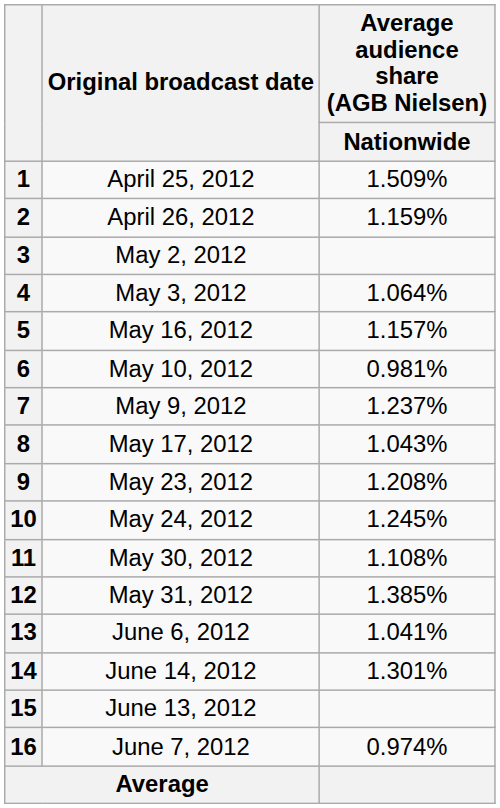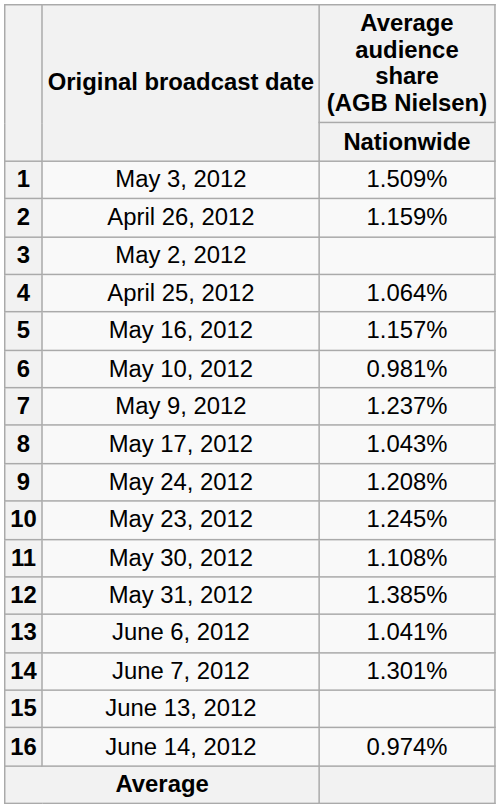 <table class="wikitable" style="text-align:center">
 <tr>
 <th rowspan="2"></th>
 <th rowspan="2">Original broadcast date</th>
 <th colspan="1">Average audience share<br>(AGB Nielsen)</th>
 </tr>
 <tr>
 <th width="110">Nationwide</th>
 </tr>
 <tr>
 <th>1</th>
-<td>April 25, 2012</td>
+<td>May 3, 2012</td>
 <td>1.509%</td>
 </tr>
 <tr>
 <th>2</th>
 <td>April 26, 2012</td>
 <td>1.159%</td>
 </tr>
 <tr>
 <th>3</th>
 <td>May 2, 2012</td>
 <td></td>
 </tr>
 <tr>
 <th>4</th>
-<td>May 3, 2012</td>
+<td>April 25, 2012</td>
 <td>1.064%</td>
 </tr>
 <tr>
 <th>5</th>
 <td>May 16, 2012</td>
 <td>1.157%</td>
 </tr>
 <tr>
 <th>6</th>
 <td>May 10, 2012</td>
 <td>0.981%</td>
 </tr>
 <tr>
 <th>7</th>
 <td>May 9, 2012</td>
 <td>1.237%</td>
 </tr>
 <tr>
 <th>8</th>
 <td>May 17, 2012</td>
 <td>1.043%</td>
 </tr>
 <tr>
 <th>9</th>
-<td>May 23, 2012</td>
+<td>May 24, 2012</td>
 <td>1.208%</td>
 </tr>
 <tr>
 <th>10</th>
-<td>May 24, 2012</td>
+<td>May 23, 2012</td>
 <td>1.245%</td>
 </tr>
 <tr>
 <th>11</th>
 <td>May 30, 2012</td>
 <td>1.108%</td>
 </tr>
 <tr>
 <th>12</th>
 <td>May 31, 2012</td>
 <td>1.385%</td>
 </tr>
 <tr>
 <th>13</th>
 <td>June 6, 2012</td>
 <td>1.041%</td>
 </tr>
 <tr>
 <th>14</th>
-<td>June 14, 2012</td>
+<td>June 7, 2012</td>
 <td>1.301%</td>
 </tr>
 <tr>
 <th>15</th>
 <td>June 13, 2012</td>
 <td></td>
 </tr>
 <tr>
 <th>16</th>
-<td>June 7, 2012</td>
+<td>June 14, 2012</td>
 <td>0.974%</td>
 </tr>
 <tr>
 <th colspan="2">Average</th>
 <th></th>
 </tr>
 </table>
